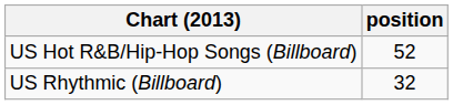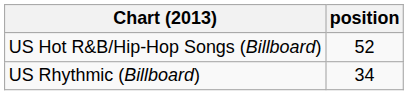 <table class="wikitable sortable">
 <tr>
 <th>Chart (2013)</th>
 <th>position</th>
 </tr>
 <tr>
 <td>US Hot R&B/Hip-Hop Songs (<em>Billboard</em>)</td>
 <td style="text-align:center">52</td>
 </tr>
 <tr>
 <td>US Rhythmic (<em>Billboard</em>)</td>
-<td style="text-align:center">32</td>
+<td style="text-align:center">34</td>
 </tr>
 </table>
